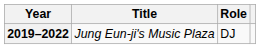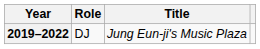 <table class="wikitable plainrowheaders">
 <tr>
 <th scope="col">Year</th>
+<th scope="col">Role</th>
 <th scope="col">Title</th>
-<th scope="col">Role</th>
 <th scope="col"></th>
 </tr>
 <tr>
 <th scope="row">2019–2022</th>
+<td>DJ</td>
 <td><em>Jung Eun-ji's Music Plaza</em></td>
-<td>DJ</td>
 <td style="text-align:center"></td>
 </tr>
 </table>
